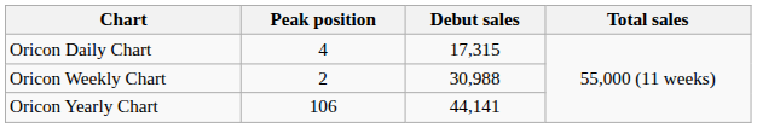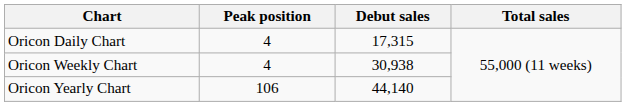 <table class="wikitable" style="width:650px;">
 <tr>
 <th>Chart</th>
 <th>Peak position</th>
 <th>Debut sales</th>
 <th>Total sales</th>
 </tr>
 <tr>
 <td>Oricon Daily Chart</td>
 <td style="text-align:center;">4</td>
 <td style="text-align:center;">17,315</td>
 <td rowspan="4" style="text-align:center;">55,000 (11 weeks)</td>
 </tr>
 <tr>
 <td>Oricon Weekly Chart</td>
-<td style="text-align:center;">2</td>
-<td style="text-align:center;">30,988</td>
+<td style="text-align:center;">4</td>
+<td style="text-align:center;">30,938</td>
 </tr>
 <tr>
 <td>Oricon Yearly Chart</td>
 <td style="text-align:center;">106</td>
-<td style="text-align:center;">44,141</td>
+<td style="text-align:center;">44,140</td>
 </tr>
 </table>
